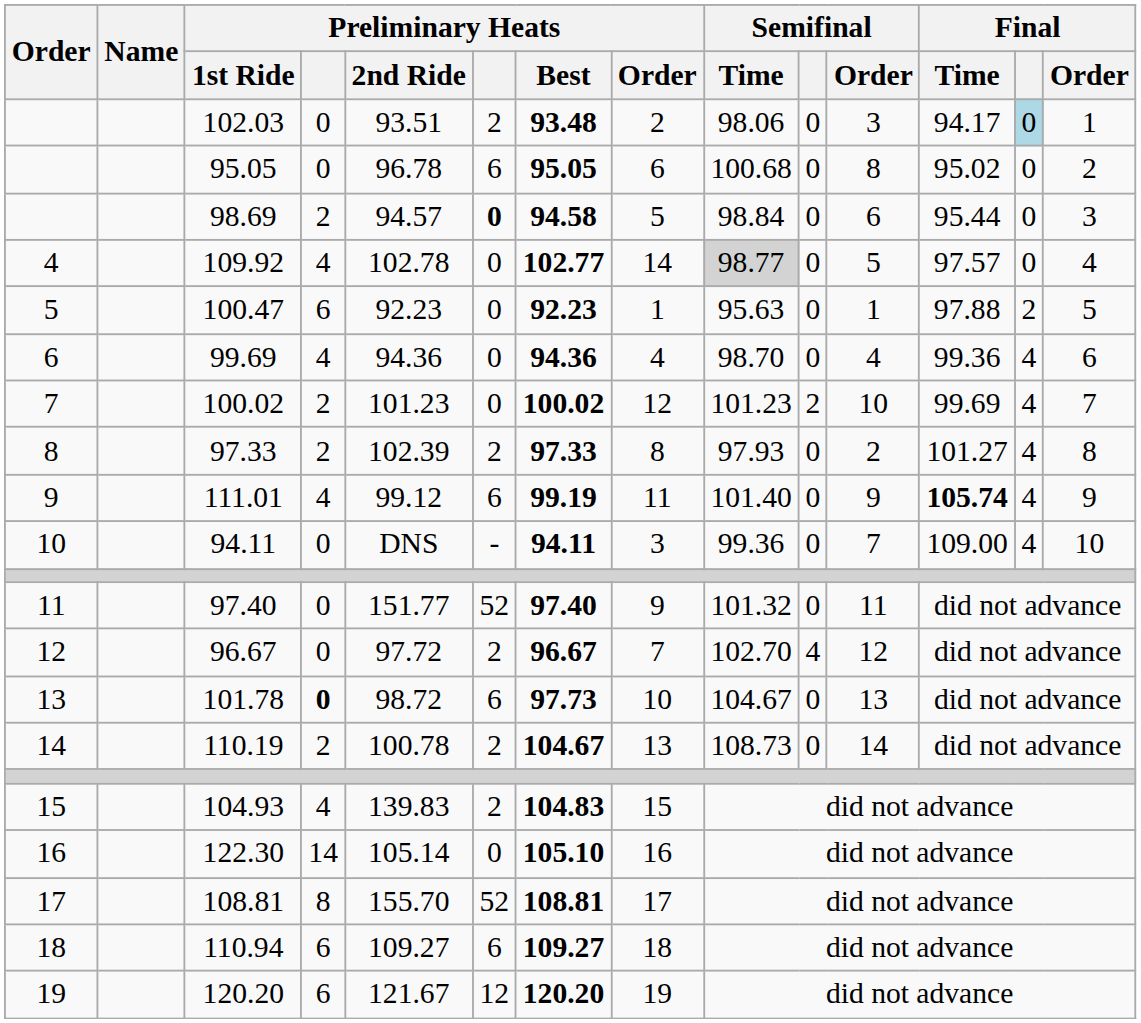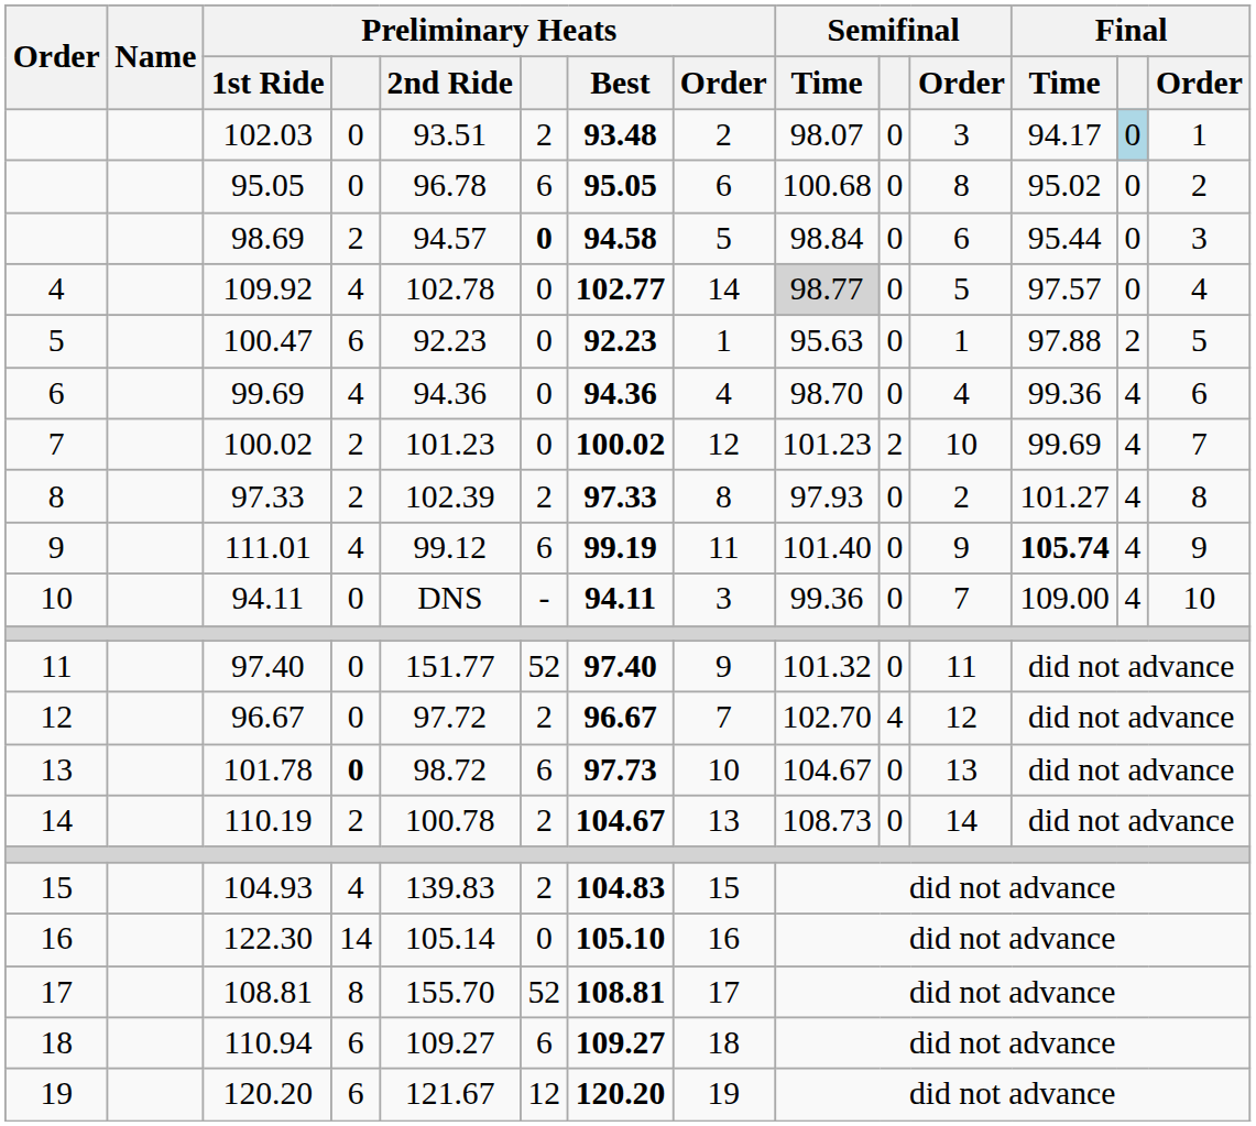 <table class="wikitable" style="text-align:center">
 <tr>
 <th rowspan=2>Order</th>
 <th rowspan=2>Name</th>
 <th colspan=6>Preliminary Heats</th>
 <th colspan=3>Semifinal</th>
 <th colspan=3>Final</th>
 </tr>
 <tr>
 <th>1st Ride</th>
 <th></th>
 <th>2nd Ride</th>
 <th></th>
 <th>Best</th>
 <th>Order</th>
 <th>Time</th>
 <th></th>
 <th>Order</th>
 <th>Time</th>
 <th></th>
 <th>Order</th>
 </tr>
 <tr>
 <td></td>
 <td align=left></td>
 <td>102.03</td>
 <td>0</td>
 <td>93.51</td>
 <td>2</td>
 <td><strong>93.48</strong></td>
 <td>2</td>
-<td>98.06</td>
+<td>98.07</td>
 <td>0</td>
 <td>3</td>
 <td>94.17</td>
 <td style="background: lightblue;">0</td>
 <td>1</td>
 </tr>
 <tr>
 <td></td>
 <td align=left></td>
 <td>95.05</td>
 <td>0</td>
 <td>96.78</td>
 <td>6</td>
 <td><strong>95.05</strong></td>
 <td>6</td>
 <td>100.68</td>
 <td>0</td>
 <td>8</td>
 <td>95.02</td>
 <td>0</td>
 <td>2</td>
 </tr>
 <tr>
 <td></td>
 <td align=left></td>
 <td>98.69</td>
 <td>2</td>
 <td>94.57</td>
 <td><strong>0</strong></td>
 <td><strong>94.58</strong></td>
 <td>5</td>
 <td>98.84</td>
 <td>0</td>
 <td>6</td>
 <td>95.44</td>
 <td>0</td>
 <td>3</td>
 </tr>
 <tr>
 <td>4</td>
 <td align=left></td>
 <td>109.92</td>
 <td>4</td>
 <td>102.78</td>
 <td>0</td>
 <td><strong>102.77</strong></td>
 <td>14</td>
 <td style="background: lightgrey;">98.77</td>
 <td>0</td>
 <td>5</td>
 <td>97.57</td>
 <td>0</td>
 <td>4</td>
 </tr>
 <tr>
 <td>5</td>
 <td align=left></td>
 <td>100.47</td>
 <td>6</td>
 <td>92.23</td>
 <td>0</td>
 <td><strong>92.23</strong></td>
 <td>1</td>
 <td>95.63</td>
 <td>0</td>
 <td>1</td>
 <td>97.88</td>
 <td>2</td>
 <td>5</td>
 </tr>
 <tr>
 <td>6</td>
 <td align=left></td>
 <td>99.69</td>
 <td>4</td>
 <td>94.36</td>
 <td>0</td>
 <td><strong>94.36</strong></td>
 <td>4</td>
 <td>98.70</td>
 <td>0</td>
 <td>4</td>
 <td>99.36</td>
 <td>4</td>
 <td>6</td>
 </tr>
 <tr>
 <td>7</td>
 <td align=left></td>
 <td>100.02</td>
 <td>2</td>
 <td>101.23</td>
 <td>0</td>
 <td><strong>100.02</strong></td>
 <td>12</td>
 <td>101.23</td>
 <td>2</td>
 <td>10</td>
 <td>99.69</td>
 <td>4</td>
 <td>7</td>
 </tr>
 <tr>
 <td>8</td>
 <td align=left></td>
 <td>97.33</td>
 <td>2</td>
 <td>102.39</td>
 <td>2</td>
 <td><strong>97.33</strong></td>
 <td>8</td>
 <td>97.93</td>
 <td>0</td>
 <td>2</td>
 <td>101.27</td>
 <td>4</td>
 <td>8</td>
 </tr>
 <tr>
 <td>9</td>
 <td align=left></td>
 <td>111.01</td>
 <td>4</td>
 <td>99.12</td>
 <td>6</td>
 <td><strong>99.19</strong></td>
 <td>11</td>
 <td>101.40</td>
 <td>0</td>
 <td>9</td>
 <td><strong>105.74</strong></td>
 <td>4</td>
 <td>9</td>
 </tr>
 <tr>
 <td>10</td>
 <td align=left></td>
 <td>94.11</td>
 <td>0</td>
 <td>DNS</td>
 <td>-</td>
 <td><strong>94.11</strong></td>
 <td>3</td>
 <td>99.36</td>
 <td>0</td>
 <td>7</td>
 <td>109.00</td>
 <td>4</td>
 <td>10</td>
 </tr>
 <tr bgcolor=lightgray>
 <td colspan=14></td>
 </tr>
 <tr>
 <td>11</td>
 <td align=left></td>
 <td>97.40</td>
 <td>0</td>
 <td>151.77</td>
 <td>52</td>
 <td><strong>97.40</strong></td>
 <td>9</td>
 <td>101.32</td>
 <td>0</td>
 <td>11</td>
 <td colspan=3>did not advance</td>
 </tr>
 <tr>
 <td>12</td>
 <td align=left></td>
 <td>96.67</td>
 <td>0</td>
 <td>97.72</td>
 <td>2</td>
 <td><strong>96.67</strong></td>
 <td>7</td>
 <td>102.70</td>
 <td>4</td>
 <td>12</td>
 <td colspan=3>did not advance</td>
 </tr>
 <tr>
 <td>13</td>
 <td align=left></td>
 <td>101.78</td>
 <td><strong>0</strong></td>
 <td>98.72</td>
 <td>6</td>
 <td><strong>97.73</strong></td>
 <td>10</td>
 <td>104.67</td>
 <td>0</td>
 <td>13</td>
 <td colspan=3>did not advance</td>
 </tr>
 <tr>
 <td>14</td>
 <td align=left></td>
 <td>110.19</td>
 <td>2</td>
 <td>100.78</td>
 <td>2</td>
 <td><strong>104.67</strong></td>
 <td>13</td>
 <td>108.73</td>
 <td>0</td>
 <td>14</td>
 <td colspan=3>did not advance</td>
 </tr>
 <tr bgcolor=lightgray>
 <td colspan=14></td>
 </tr>
 <tr>
 <td>15</td>
 <td align=left></td>
 <td>104.93</td>
 <td>4</td>
 <td>139.83</td>
 <td>2</td>
 <td><strong>104.83</strong></td>
 <td>15</td>
 <td colspan=6>did not advance</td>
 </tr>
 <tr>
 <td>16</td>
 <td align=left></td>
 <td>122.30</td>
 <td>14</td>
 <td>105.14</td>
 <td>0</td>
 <td><strong>105.10</strong></td>
 <td>16</td>
 <td colspan=6>did not advance</td>
 </tr>
 <tr>
 <td>17</td>
 <td align=left></td>
 <td>108.81</td>
 <td>8</td>
 <td>155.70</td>
 <td>52</td>
 <td><strong>108.81</strong></td>
 <td>17</td>
 <td colspan=6>did not advance</td>
 </tr>
 <tr>
 <td>18</td>
 <td align=left></td>
 <td>110.94</td>
 <td>6</td>
 <td>109.27</td>
 <td>6</td>
 <td><strong>109.27</strong></td>
 <td>18</td>
 <td colspan=6>did not advance</td>
 </tr>
 <tr>
 <td>19</td>
 <td align=left></td>
 <td>120.20</td>
 <td>6</td>
 <td>121.67</td>
 <td>12</td>
 <td><strong>120.20</strong></td>
 <td>19</td>
 <td colspan=6>did not advance</td>
 </tr>
 <tr>
 </tr>
 </table>
